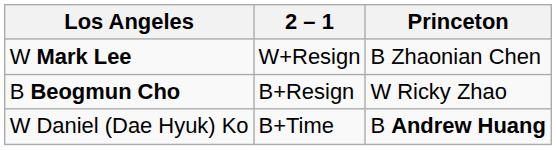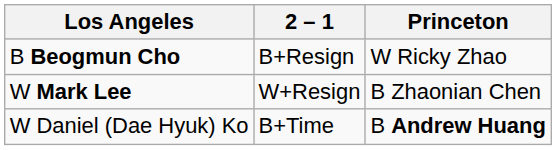 <table class="wikitable">
 <tr>
 <th>Los Angeles</th>
 <th>2 – 1</th>
 <th>Princeton</th>
 </tr>
 <tr>
+<td>B <strong>Beogmun Cho</strong></td>
+<td>B+Resign</td>
+<td>W Ricky Zhao</td>
+</tr>
+<tr>
 <td>W <strong>Mark Lee</strong></td>
 <td>W+Resign</td>
 <td>B Zhaonian Chen</td>
-</tr>
-<tr>
-<td>B <strong>Beogmun Cho</strong></td>
-<td>B+Resign</td>
-<td>W Ricky Zhao</td>
 </tr>
 <tr>
 <td>W Daniel (Dae Hyuk) Ko</td>
 <td>B+Time</td>
 <td>B <strong>Andrew Huang</strong></td>
 </tr>
 </table>
